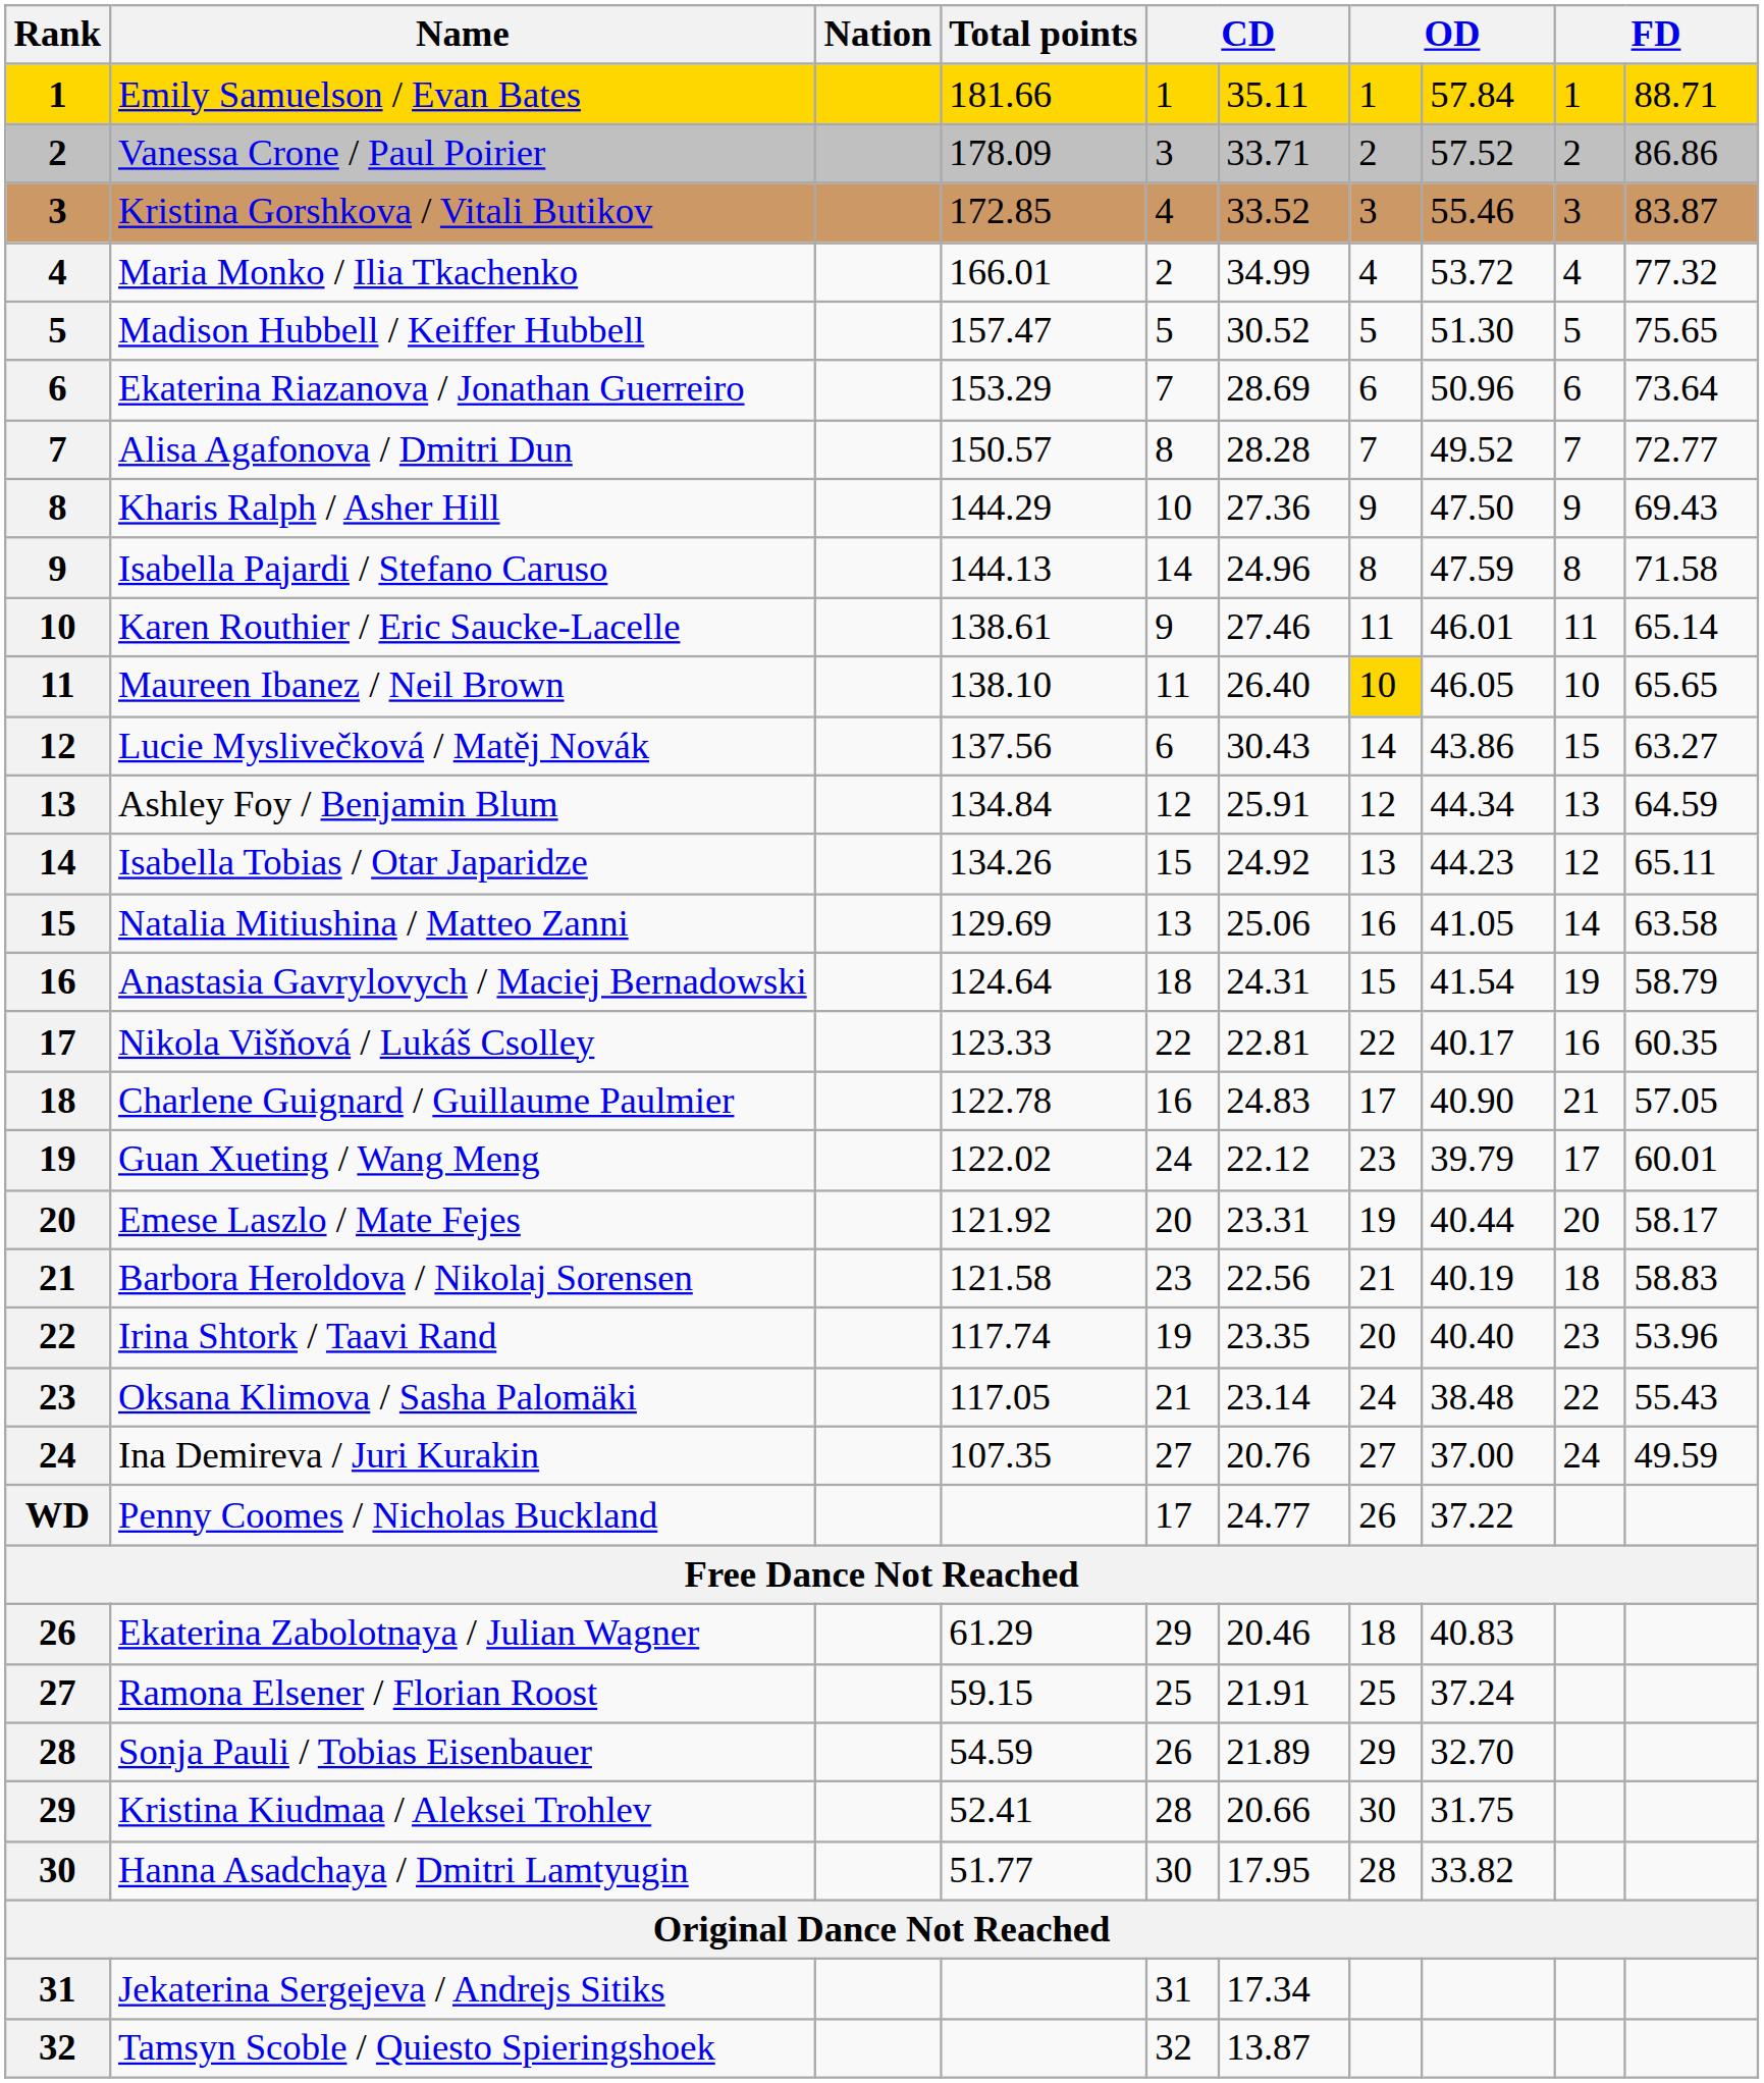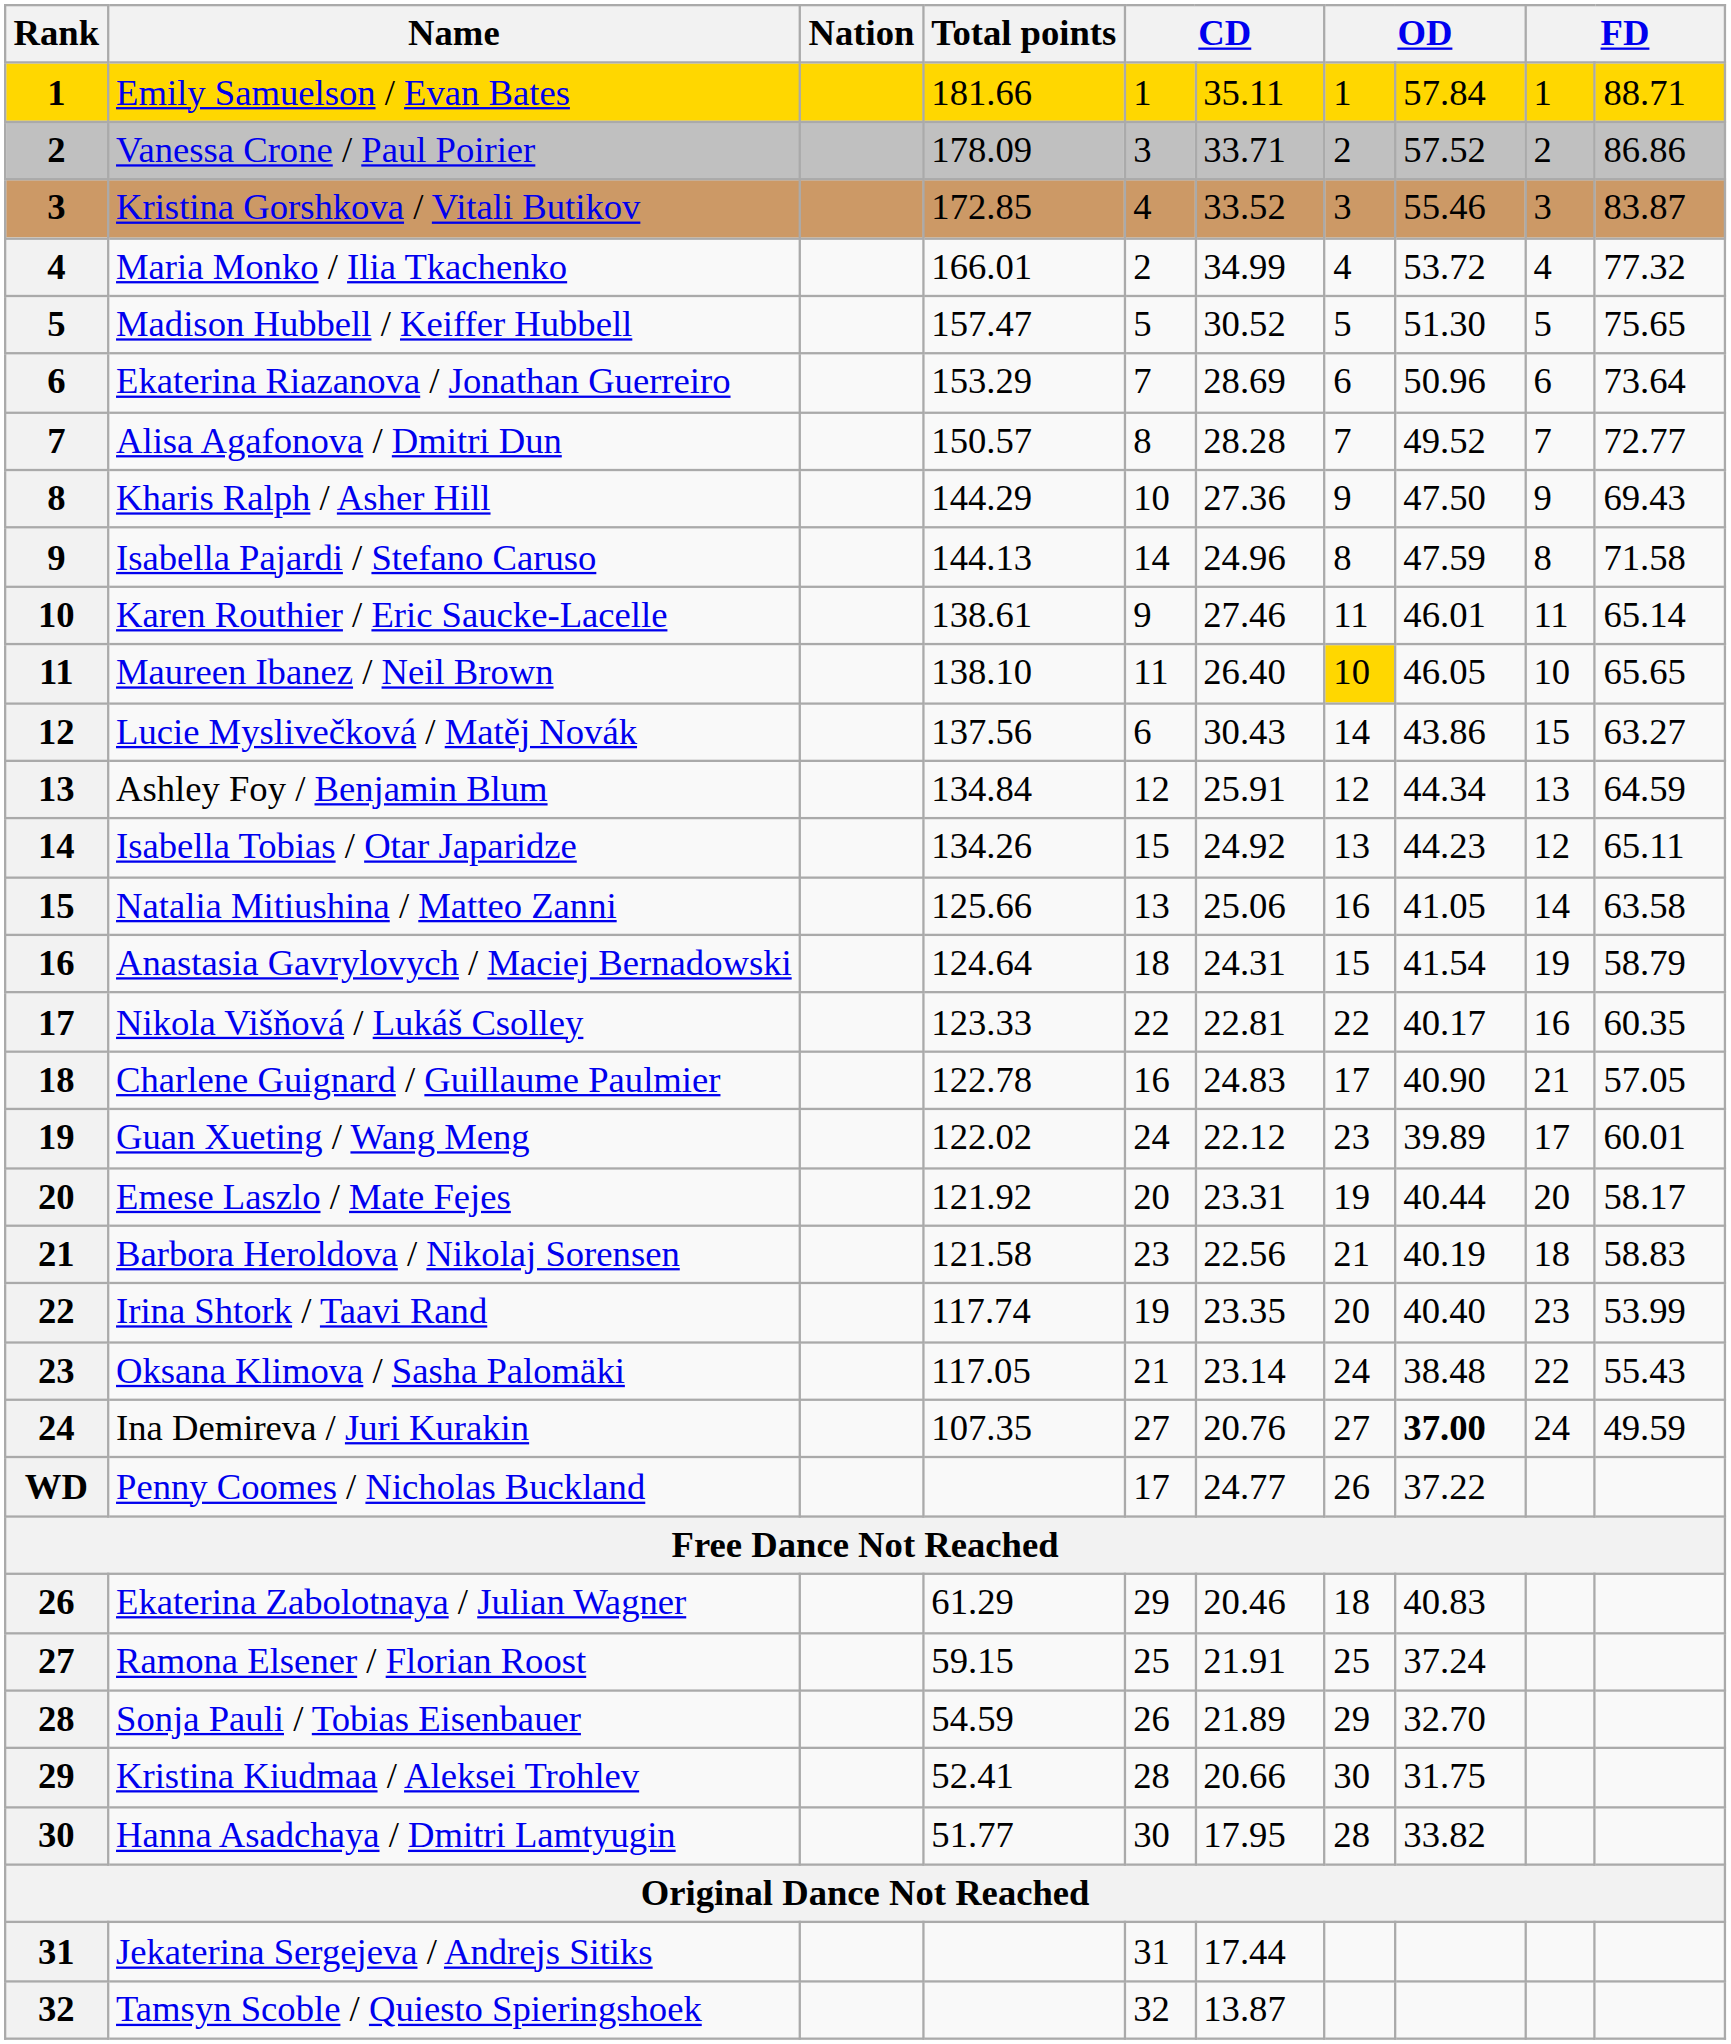 <table class="wikitable">
 <tr>
 <th>Rank</th>
 <th>Name</th>
 <th>Nation</th>
 <th>Total points</th>
 <th colspan="2" width="80px"><a href='#'>CD</a></th>
 <th colspan="2" width="80px"><a href='#'>OD</a></th>
 <th colspan="2" width="80px"><a href='#'>FD</a></th>
 </tr>
 <tr bgcolor=gold>
 <td align=center><strong>1</strong></td>
 <td><a href='#'>Emily Samuelson</a> / <a href='#'>Evan Bates</a></td>
 <td></td>
 <td>181.66</td>
 <td>1</td>
 <td>35.11</td>
 <td>1</td>
 <td>57.84</td>
 <td>1</td>
 <td>88.71</td>
 </tr>
 <tr bgcolor=silver>
 <td align=center><strong>2</strong></td>
 <td><a href='#'>Vanessa Crone</a> / <a href='#'>Paul Poirier</a></td>
 <td></td>
 <td>178.09</td>
 <td>3</td>
 <td>33.71</td>
 <td>2</td>
 <td>57.52</td>
 <td>2</td>
 <td>86.86</td>
 </tr>
 <tr bgcolor=cc9966>
 <td align=center><strong>3</strong></td>
 <td><a href='#'>Kristina Gorshkova</a> / <a href='#'>Vitali Butikov</a></td>
 <td></td>
 <td>172.85</td>
 <td>4</td>
 <td>33.52</td>
 <td>3</td>
 <td>55.46</td>
 <td>3</td>
 <td>83.87</td>
 </tr>
 <tr>
 <th>4</th>
 <td><a href='#'>Maria Monko</a> / <a href='#'>Ilia Tkachenko</a></td>
 <td></td>
 <td>166.01</td>
 <td>2</td>
 <td>34.99</td>
 <td>4</td>
 <td>53.72</td>
 <td>4</td>
 <td>77.32</td>
 </tr>
 <tr>
 <th>5</th>
 <td><a href='#'>Madison Hubbell</a> / <a href='#'>Keiffer Hubbell</a></td>
 <td></td>
 <td>157.47</td>
 <td>5</td>
 <td>30.52</td>
 <td>5</td>
 <td>51.30</td>
 <td>5</td>
 <td>75.65</td>
 </tr>
 <tr>
 <th>6</th>
 <td><a href='#'>Ekaterina Riazanova</a> / <a href='#'>Jonathan Guerreiro</a></td>
 <td></td>
 <td>153.29</td>
 <td>7</td>
 <td>28.69</td>
 <td>6</td>
 <td>50.96</td>
 <td>6</td>
 <td>73.64</td>
 </tr>
 <tr>
 <th>7</th>
 <td><a href='#'>Alisa Agafonova</a> / <a href='#'>Dmitri Dun</a></td>
 <td></td>
 <td>150.57</td>
 <td>8</td>
 <td>28.28</td>
 <td>7</td>
 <td>49.52</td>
 <td>7</td>
 <td>72.77</td>
 </tr>
 <tr>
 <th>8</th>
 <td><a href='#'>Kharis Ralph</a> / <a href='#'>Asher Hill</a></td>
 <td></td>
 <td>144.29</td>
 <td>10</td>
 <td>27.36</td>
 <td>9</td>
 <td>47.50</td>
 <td>9</td>
 <td>69.43</td>
 </tr>
 <tr>
 <th>9</th>
 <td><a href='#'>Isabella Pajardi</a> / <a href='#'>Stefano Caruso</a></td>
 <td></td>
 <td>144.13</td>
 <td>14</td>
 <td>24.96</td>
 <td>8</td>
 <td>47.59</td>
 <td>8</td>
 <td>71.58</td>
 </tr>
 <tr>
 <th>10</th>
 <td><a href='#'>Karen Routhier</a> / <a href='#'>Eric Saucke-Lacelle</a></td>
 <td></td>
 <td>138.61</td>
 <td>9</td>
 <td>27.46</td>
 <td>11</td>
 <td>46.01</td>
 <td>11</td>
 <td>65.14</td>
 </tr>
 <tr>
 <th>11</th>
 <td><a href='#'>Maureen Ibanez</a> / <a href='#'>Neil Brown</a></td>
 <td></td>
 <td>138.10</td>
 <td>11</td>
 <td>26.40</td>
 <td style="background: gold;">10</td>
 <td>46.05</td>
 <td>10</td>
 <td>65.65</td>
 </tr>
 <tr>
 <th>12</th>
 <td><a href='#'>Lucie Myslivečková</a> / <a href='#'>Matěj Novák</a></td>
 <td></td>
 <td>137.56</td>
 <td>6</td>
 <td>30.43</td>
 <td>14</td>
 <td>43.86</td>
 <td>15</td>
 <td>63.27</td>
 </tr>
 <tr>
 <th>13</th>
 <td>Ashley Foy / <a href='#'>Benjamin Blum</a></td>
 <td></td>
 <td>134.84</td>
 <td>12</td>
 <td>25.91</td>
 <td>12</td>
 <td>44.34</td>
 <td>13</td>
 <td>64.59</td>
 </tr>
 <tr>
 <th>14</th>
 <td><a href='#'>Isabella Tobias</a> / <a href='#'>Otar Japaridze</a></td>
 <td></td>
 <td>134.26</td>
 <td>15</td>
 <td>24.92</td>
 <td>13</td>
 <td>44.23</td>
 <td>12</td>
 <td>65.11</td>
 </tr>
 <tr>
 <th>15</th>
 <td><a href='#'>Natalia Mitiushina</a> / <a href='#'>Matteo Zanni</a></td>
 <td></td>
-<td>129.69</td>
+<td>125.66</td>
 <td>13</td>
 <td>25.06</td>
 <td>16</td>
 <td>41.05</td>
 <td>14</td>
 <td>63.58</td>
 </tr>
 <tr>
 <th>16</th>
 <td><a href='#'>Anastasia Gavrylovych</a> / <a href='#'>Maciej Bernadowski</a></td>
 <td></td>
 <td>124.64</td>
 <td>18</td>
 <td>24.31</td>
 <td>15</td>
 <td>41.54</td>
 <td>19</td>
 <td>58.79</td>
 </tr>
 <tr>
 <th>17</th>
 <td><a href='#'>Nikola Višňová</a> / <a href='#'>Lukáš Csolley</a></td>
 <td></td>
 <td>123.33</td>
 <td>22</td>
 <td>22.81</td>
 <td>22</td>
 <td>40.17</td>
 <td>16</td>
 <td>60.35</td>
 </tr>
 <tr>
 <th>18</th>
 <td><a href='#'>Charlene Guignard</a> / <a href='#'>Guillaume Paulmier</a></td>
 <td></td>
 <td>122.78</td>
 <td>16</td>
 <td>24.83</td>
 <td>17</td>
 <td>40.90</td>
 <td>21</td>
 <td>57.05</td>
 </tr>
 <tr>
 <th>19</th>
 <td><a href='#'>Guan Xueting</a> / <a href='#'>Wang Meng</a></td>
 <td></td>
 <td>122.02</td>
 <td>24</td>
 <td>22.12</td>
 <td>23</td>
-<td>39.79</td>
+<td>39.89</td>
 <td>17</td>
 <td>60.01</td>
 </tr>
 <tr>
 <th>20</th>
 <td><a href='#'>Emese Laszlo</a> / <a href='#'>Mate Fejes</a></td>
 <td></td>
 <td>121.92</td>
 <td>20</td>
 <td>23.31</td>
 <td>19</td>
 <td>40.44</td>
 <td>20</td>
 <td>58.17</td>
 </tr>
 <tr>
 <th>21</th>
 <td><a href='#'>Barbora Heroldova</a> / <a href='#'>Nikolaj Sorensen</a></td>
 <td></td>
 <td>121.58</td>
 <td>23</td>
 <td>22.56</td>
 <td>21</td>
 <td>40.19</td>
 <td>18</td>
 <td>58.83</td>
 </tr>
 <tr>
 <th>22</th>
 <td><a href='#'>Irina Shtork</a> / <a href='#'>Taavi Rand</a></td>
 <td></td>
 <td>117.74</td>
 <td>19</td>
 <td>23.35</td>
 <td>20</td>
 <td>40.40</td>
 <td>23</td>
-<td>53.96</td>
+<td>53.99</td>
 </tr>
 <tr>
 <th>23</th>
 <td><a href='#'>Oksana Klimova</a> / <a href='#'>Sasha Palomäki</a></td>
 <td></td>
 <td>117.05</td>
 <td>21</td>
 <td>23.14</td>
 <td>24</td>
 <td>38.48</td>
 <td>22</td>
 <td>55.43</td>
 </tr>
 <tr>
 <th>24</th>
 <td>Ina Demireva / <a href='#'>Juri Kurakin</a></td>
 <td></td>
 <td>107.35</td>
 <td>27</td>
 <td>20.76</td>
 <td>27</td>
-<td>37.00</td>
+<td><strong>37.00</strong></td>
 <td>24</td>
 <td>49.59</td>
 </tr>
 <tr>
 <th>WD</th>
 <td><a href='#'>Penny Coomes</a> / <a href='#'>Nicholas Buckland</a></td>
 <td></td>
 <td></td>
 <td>17</td>
 <td>24.77</td>
 <td>26</td>
 <td>37.22</td>
 <td></td>
 <td></td>
 </tr>
 <tr>
 <th colspan=10>Free Dance Not Reached</th>
 </tr>
 <tr>
 <th>26</th>
 <td><a href='#'>Ekaterina Zabolotnaya</a> / <a href='#'>Julian Wagner</a></td>
 <td></td>
 <td>61.29</td>
 <td>29</td>
 <td>20.46</td>
 <td>18</td>
 <td>40.83</td>
 <td></td>
 <td></td>
 </tr>
 <tr>
 <th>27</th>
 <td><a href='#'>Ramona Elsener</a> / <a href='#'>Florian Roost</a></td>
 <td></td>
 <td>59.15</td>
 <td>25</td>
 <td>21.91</td>
 <td>25</td>
 <td>37.24</td>
 <td></td>
 <td></td>
 </tr>
 <tr>
 <th>28</th>
 <td><a href='#'>Sonja Pauli</a> / <a href='#'>Tobias Eisenbauer</a></td>
 <td></td>
 <td>54.59</td>
 <td>26</td>
 <td>21.89</td>
 <td>29</td>
 <td>32.70</td>
 <td></td>
 <td></td>
 </tr>
 <tr>
 <th>29</th>
 <td><a href='#'>Kristina Kiudmaa</a> / <a href='#'>Aleksei Trohlev</a></td>
 <td></td>
 <td>52.41</td>
 <td>28</td>
 <td>20.66</td>
 <td>30</td>
 <td>31.75</td>
 <td></td>
 <td></td>
 </tr>
 <tr>
 <th>30</th>
 <td><a href='#'>Hanna Asadchaya</a> / <a href='#'>Dmitri Lamtyugin</a></td>
 <td></td>
 <td>51.77</td>
 <td>30</td>
 <td>17.95</td>
 <td>28</td>
 <td>33.82</td>
 <td></td>
 <td></td>
 </tr>
 <tr>
 <th colspan=10>Original Dance Not Reached</th>
 </tr>
 <tr>
 <th>31</th>
 <td><a href='#'>Jekaterina Sergejeva</a> / <a href='#'>Andrejs Sitiks</a></td>
 <td></td>
 <td></td>
 <td>31</td>
-<td>17.34</td>
+<td>17.44</td>
 <td></td>
 <td></td>
 <td></td>
 <td></td>
 </tr>
 <tr>
 <th>32</th>
 <td><a href='#'>Tamsyn Scoble</a> / <a href='#'>Quiesto Spieringshoek</a></td>
 <td></td>
 <td></td>
 <td>32</td>
 <td>13.87</td>
 <td></td>
 <td></td>
 <td></td>
 <td></td>
 </tr>
 </table>
